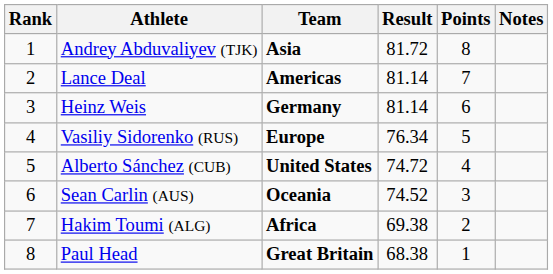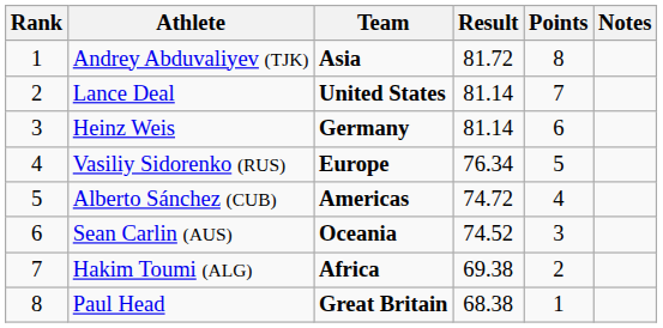 <table class="wikitable" style="text-align:center">
 <tr>
 <th>Rank</th>
 <th>Athlete</th>
 <th>Team</th>
 <th>Result</th>
 <th>Points</th>
 <th>Notes</th>
 </tr>
 <tr>
 <td>1</td>
 <td align="left"><a href='#'>Andrey Abduvaliyev</a> <small>(TJK)</small></td>
 <td align=left><strong>Asia</strong></td>
 <td>81.72</td>
 <td>8</td>
 <td></td>
 </tr>
 <tr>
 <td>2</td>
 <td align="left"><a href='#'>Lance Deal</a></td>
-<td align=left><strong>Americas</strong></td>
+<td align=left><strong>United States</strong></td>
 <td>81.14</td>
 <td>7</td>
 <td></td>
 </tr>
 <tr>
 <td>3</td>
 <td align="left"><a href='#'>Heinz Weis</a></td>
 <td align=left><strong>Germany</strong></td>
 <td>81.14</td>
 <td>6</td>
 <td></td>
 </tr>
 <tr>
 <td>4</td>
 <td align="left"><a href='#'>Vasiliy Sidorenko</a> <small>(RUS)</small></td>
 <td align=left><strong>Europe</strong></td>
 <td>76.34</td>
 <td>5</td>
 <td></td>
 </tr>
 <tr>
 <td>5</td>
 <td align="left"><a href='#'>Alberto Sánchez</a> <small>(CUB)</small></td>
-<td align=left><strong>United States</strong></td>
+<td align=left><strong>Americas</strong></td>
 <td>74.72</td>
 <td>4</td>
 <td></td>
 </tr>
 <tr>
 <td>6</td>
 <td align="left"><a href='#'>Sean Carlin</a> <small>(AUS)</small></td>
 <td align=left><strong>Oceania</strong></td>
 <td>74.52</td>
 <td>3</td>
 <td></td>
 </tr>
 <tr>
 <td>7</td>
 <td align="left"><a href='#'>Hakim Toumi</a> <small>(ALG)</small></td>
 <td align=left><strong>Africa</strong></td>
 <td>69.38</td>
 <td>2</td>
 <td></td>
 </tr>
 <tr>
 <td>8</td>
 <td align="left"><a href='#'>Paul Head</a></td>
 <td align=left><strong>Great Britain</strong></td>
 <td>68.38</td>
 <td>1</td>
 <td></td>
 </tr>
 </table>
